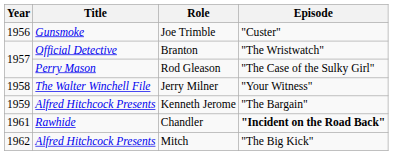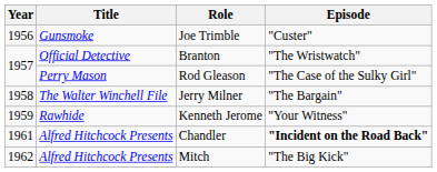 <table class="wikitable">
 <tr>
 <th>Year</th>
 <th>Title</th>
 <th>Role</th>
 <th>Episode</th>
 </tr>
 <tr>
 <td>1956</td>
 <td><em><a href='#'>Gunsmoke</a></em></td>
 <td>Joe Trimble</td>
 <td>"Custer"</td>
 </tr>
 <tr>
 <td rowspan=2>1957</td>
 <td><em><a href='#'>Official Detective</a></em></td>
 <td>Branton</td>
 <td>"The Wristwatch"</td>
 </tr>
 <tr>
 <td><em><a href='#'>Perry Mason</a></em></td>
 <td>Rod Gleason</td>
 <td>"The Case of the Sulky Girl"</td>
 </tr>
 <tr>
 <td>1958</td>
 <td><em><a href='#'>The Walter Winchell File</a></em></td>
 <td>Jerry Milner</td>
+<td>"The Bargain"</td>
+</tr>
+<tr>
+<td>1959</td>
+<td><em><a href='#'>Rawhide</a></em></td>
+<td>Kenneth Jerome</td>
 <td>"Your Witness"</td>
 </tr>
 <tr>
-<td>1959</td>
+<td>1961</td>
 <td><em><a href='#'>Alfred Hitchcock Presents</a></em></td>
-<td>Kenneth Jerome</td>
-<td>"The Bargain"</td>
-</tr>
-<tr>
-<td>1961</td>
-<td><em><a href='#'>Rawhide</a></em></td>
 <td>Chandler</td>
 <td><strong>"Incident on the Road Back"</strong></td>
 </tr>
 <tr>
 <td>1962</td>
 <td><em><a href='#'>Alfred Hitchcock Presents</a></em></td>
 <td>Mitch</td>
 <td>"The Big Kick"</td>
 </tr>
 </table>
